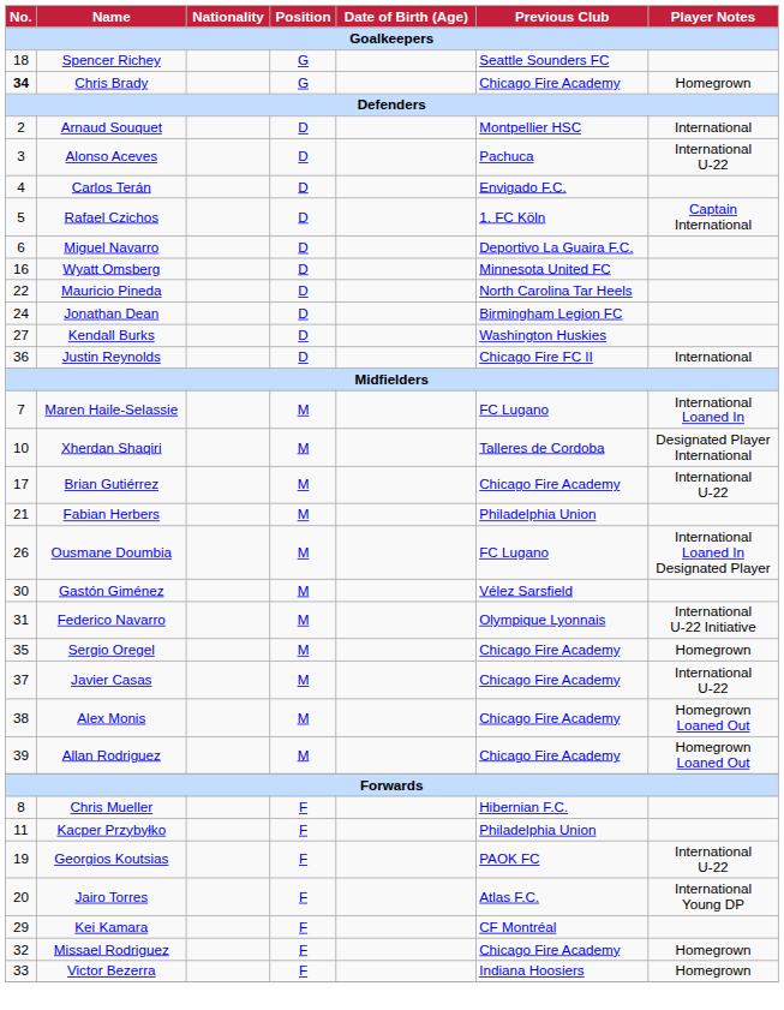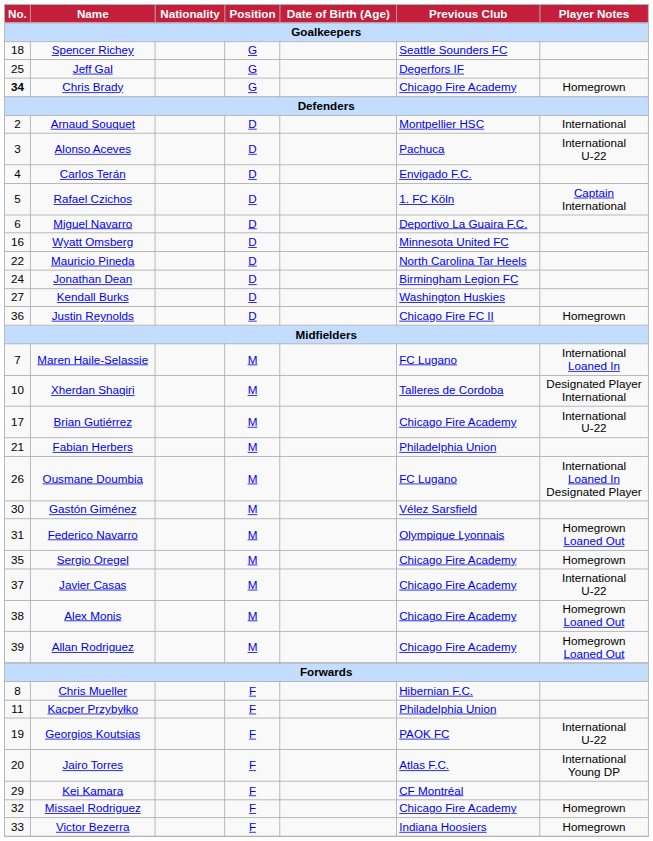 <table class="wikitable" style="text-align:center; font-size:90%; width:90%;">
 <tr>
 <th style="background:#C41E3A; color:white; text-align:center;">No.</th>
 <th style="background:#C41E3A; color:white; text-align:center;">Name</th>
 <th style="background:#C41E3A; color:white; text-align:center;">Nationality</th>
 <th style="background:#C41E3A; color:white; text-align:center;">Position</th>
 <th style="background:#C41E3A; color:white; text-align:center;">Date of Birth (Age)</th>
 <th style="background:#C41E3A; color:white; text-align:center;">Previous Club</th>
 <th style="background:#C41E3A; color:white; text-align:center;">Player Notes</th>
 </tr>
 <tr>
 <th colspan="7" style="background:#c2ddff; color:black; text-align:center;">Goalkeepers</th>
 </tr>
 <tr>
 <td>18</td>
 <td><a href='#'>Spencer Richey</a></td>
 <td></td>
 <td><a href='#'>G</a></td>
 <td></td>
 <td align="left"> <a href='#'>Seattle Sounders FC</a></td>
+<td></td>
+</tr>
+<tr>
+<td>25</td>
+<td><a href='#'>Jeff Gal</a></td>
+<td></td>
+<td><a href='#'>G</a></td>
+<td></td>
+<td align="left"> <a href='#'>Degerfors IF</a></td>
 <td></td>
 </tr>
 <tr>
 <td><strong>34</strong></td>
 <td><a href='#'>Chris Brady</a></td>
 <td></td>
 <td><a href='#'>G</a></td>
 <td></td>
 <td align="left"> <a href='#'>Chicago Fire Academy</a></td>
 <td>Homegrown</td>
 </tr>
 <tr>
 <th colspan="7" style="background:#c2ddff; color:black; text-align:center;">Defenders</th>
 </tr>
 <tr>
 <td>2</td>
 <td><a href='#'>Arnaud Souquet</a></td>
 <td></td>
 <td><a href='#'>D</a></td>
 <td></td>
 <td align="left"> <a href='#'>Montpellier HSC</a></td>
 <td>International</td>
 </tr>
 <tr>
 <td>3</td>
 <td><a href='#'>Alonso Aceves</a></td>
 <td></td>
 <td><a href='#'>D</a></td>
 <td></td>
 <td align="left"> <a href='#'>Pachuca</a></td>
 <td>International<br>U-22</td>
 </tr>
 <tr>
 <td>4</td>
 <td><a href='#'>Carlos Terán</a></td>
 <td></td>
 <td><a href='#'>D</a></td>
 <td></td>
 <td align="left"> <a href='#'>Envigado F.C.</a></td>
 <td></td>
 </tr>
 <tr>
 <td>5</td>
 <td><a href='#'>Rafael Czichos</a></td>
 <td></td>
 <td><a href='#'>D</a></td>
 <td></td>
 <td align="left"> <a href='#'>1. FC Köln</a></td>
 <td><a href='#'>Captain</a><br>International</td>
 </tr>
 <tr>
 <td>6</td>
 <td><a href='#'>Miguel Navarro</a></td>
 <td></td>
 <td><a href='#'>D</a></td>
 <td></td>
 <td align="left"> <a href='#'>Deportivo La Guaira F.C.</a></td>
 <td></td>
 </tr>
 <tr>
 <td>16</td>
 <td><a href='#'>Wyatt Omsberg</a></td>
 <td></td>
 <td><a href='#'>D</a></td>
 <td></td>
 <td align="left"> <a href='#'>Minnesota United FC</a></td>
 <td></td>
 </tr>
 <tr>
 <td>22</td>
 <td><a href='#'>Mauricio Pineda</a></td>
 <td></td>
 <td><a href='#'>D</a></td>
 <td></td>
 <td align="left"> <a href='#'>North Carolina Tar Heels</a></td>
 <td></td>
 </tr>
 <tr>
 <td>24</td>
 <td><a href='#'>Jonathan Dean</a></td>
 <td></td>
 <td><a href='#'>D</a></td>
 <td></td>
 <td align="left"> <a href='#'>Birmingham Legion FC</a></td>
 <td></td>
 </tr>
 <tr>
 <td>27</td>
 <td><a href='#'>Kendall Burks</a></td>
 <td></td>
 <td><a href='#'>D</a></td>
 <td></td>
 <td align="left"> <a href='#'>Washington Huskies</a></td>
 <td></td>
 </tr>
 <tr>
 <td>36</td>
 <td><a href='#'>Justin Reynolds</a></td>
 <td></td>
 <td><a href='#'>D</a></td>
 <td></td>
 <td align="left"> <a href='#'>Chicago Fire FC II</a></td>
-<td>International</td>
+<td>Homegrown</td>
 </tr>
 <tr>
 <th colspan="7" style="background:#c2ddff; color:black; text-align:center;">Midfielders</th>
 </tr>
 <tr>
 <td>7</td>
 <td><a href='#'>Maren Haile-Selassie</a></td>
 <td></td>
 <td><a href='#'>M</a></td>
 <td></td>
 <td align="left"> <a href='#'>FC Lugano</a></td>
 <td>International<br><a href='#'>Loaned In</a></td>
 </tr>
 <tr>
 <td>10</td>
 <td><a href='#'>Xherdan Shaqiri</a></td>
 <td></td>
 <td><a href='#'>M</a></td>
 <td></td>
 <td align="left"> <a href='#'>Talleres de Cordoba</a></td>
 <td>Designated Player<br>International</td>
 </tr>
 <tr>
 <td>17</td>
 <td><a href='#'>Brian Gutiérrez</a></td>
 <td></td>
 <td><a href='#'>M</a></td>
 <td></td>
 <td align="left"> <a href='#'>Chicago Fire Academy</a></td>
 <td>International<br>U-22</td>
 </tr>
 <tr>
 <td>21</td>
 <td><a href='#'>Fabian Herbers</a></td>
 <td></td>
 <td><a href='#'>M</a></td>
 <td></td>
 <td align="left"> <a href='#'>Philadelphia Union</a></td>
 <td></td>
 </tr>
 <tr>
 <td>26</td>
 <td><a href='#'>Ousmane Doumbia</a></td>
 <td></td>
 <td><a href='#'>M</a></td>
 <td></td>
 <td align="left"> <a href='#'>FC Lugano</a></td>
 <td>International<br><a href='#'>Loaned In</a><br>Designated Player</td>
 </tr>
 <tr>
 <td>30</td>
 <td><a href='#'>Gastón Giménez</a></td>
 <td></td>
 <td><a href='#'>M</a></td>
 <td></td>
 <td align="left"> <a href='#'>Vélez Sarsfield</a></td>
 <td></td>
 </tr>
 <tr>
 <td>31</td>
 <td><a href='#'>Federico Navarro</a></td>
 <td></td>
 <td><a href='#'>M</a></td>
 <td></td>
 <td align="left"> <a href='#'>Olympique Lyonnais</a></td>
-<td>International<br>U-22 Initiative</td>
+<td>Homegrown<br><a href='#'>Loaned Out</a></td>
 </tr>
 <tr>
 <td>35</td>
 <td><a href='#'>Sergio Oregel</a></td>
 <td></td>
 <td><a href='#'>M</a></td>
 <td></td>
 <td align="left"> <a href='#'>Chicago Fire Academy</a></td>
 <td>Homegrown</td>
 </tr>
 <tr>
 <td>37</td>
 <td><a href='#'>Javier Casas</a></td>
 <td></td>
 <td><a href='#'>M</a></td>
 <td></td>
 <td align="left"> <a href='#'>Chicago Fire Academy</a></td>
 <td>International<br>U-22</td>
 </tr>
 <tr>
 <td>38</td>
 <td><a href='#'>Alex Monis</a></td>
 <td></td>
 <td><a href='#'>M</a></td>
 <td></td>
 <td align="left"> <a href='#'>Chicago Fire Academy</a></td>
 <td>Homegrown<br><a href='#'>Loaned Out</a></td>
 </tr>
 <tr>
 <td>39</td>
 <td><a href='#'>Allan Rodriguez</a></td>
 <td></td>
 <td><a href='#'>M</a></td>
 <td></td>
 <td align="left"> <a href='#'>Chicago Fire Academy</a></td>
 <td>Homegrown<br><a href='#'>Loaned Out</a></td>
 </tr>
 <tr>
 </tr>
 <tr>
 <th colspan="7" style="background:#c2ddff; color:black; text-align:center;">Forwards</th>
 </tr>
 <tr>
 <td>8</td>
 <td><a href='#'>Chris Mueller</a></td>
 <td></td>
 <td><a href='#'>F</a></td>
 <td></td>
 <td align="left"> <a href='#'>Hibernian F.C.</a></td>
 <td></td>
 </tr>
 <tr>
 <td>11</td>
 <td><a href='#'>Kacper Przybyłko</a></td>
 <td></td>
 <td><a href='#'>F</a></td>
 <td></td>
 <td align="left"> <a href='#'>Philadelphia Union</a></td>
 <td></td>
 </tr>
 <tr>
 <td>19</td>
 <td><a href='#'>Georgios Koutsias</a></td>
 <td></td>
 <td><a href='#'>F</a></td>
 <td></td>
 <td align="left"> <a href='#'>PAOK FC</a></td>
 <td>International<br>U-22</td>
 </tr>
 <tr>
 <td>20</td>
 <td><a href='#'>Jairo Torres</a></td>
 <td></td>
 <td><a href='#'>F</a></td>
 <td></td>
 <td align="left"> <a href='#'>Atlas F.C.</a></td>
 <td>International<br>Young DP</td>
 </tr>
 <tr>
 <td>29</td>
 <td><a href='#'>Kei Kamara</a></td>
 <td></td>
 <td><a href='#'>F</a></td>
 <td></td>
 <td align="left"> <a href='#'>CF Montréal</a></td>
 <td></td>
 </tr>
 <tr>
 <td>32</td>
 <td><a href='#'>Missael Rodriguez</a></td>
 <td></td>
 <td><a href='#'>F</a></td>
 <td></td>
 <td align="left"> <a href='#'>Chicago Fire Academy</a></td>
 <td>Homegrown</td>
 </tr>
 <tr>
 <td>33</td>
 <td><a href='#'>Victor Bezerra</a></td>
 <td></td>
 <td><a href='#'>F</a></td>
 <td></td>
 <td align="left"> <a href='#'>Indiana Hoosiers</a></td>
 <td>Homegrown</td>
 </tr>
 <tr>
 </tr>
 </table>
